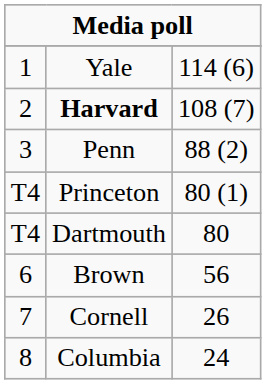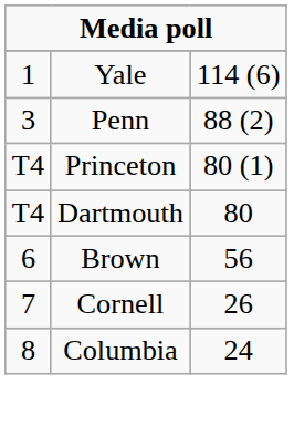 <table class="wikitable">
 <tr align="center">
 <td align="center" Colspan="3"><strong>Media poll</strong></td>
 </tr>
 <tr align="center">
 </tr>
 <tr align="center">
 <td>1</td>
 <td>Yale</td>
 <td>114 (6)</td>
-</tr>
-<tr align="center">
-<td>2</td>
-<td><strong>Harvard</strong></td>
-<td>108 (7)</td>
 </tr>
 <tr align="center">
 <td>3</td>
 <td>Penn</td>
 <td>88 (2)</td>
 </tr>
 <tr align="center">
 <td>T4</td>
 <td>Princeton</td>
 <td>80 (1)</td>
 </tr>
 <tr align="center">
 <td>T4</td>
 <td>Dartmouth</td>
 <td>80</td>
 </tr>
 <tr align="center">
 <td>6</td>
 <td>Brown</td>
 <td>56</td>
 </tr>
 <tr align="center">
 <td>7</td>
 <td>Cornell</td>
 <td>26</td>
 </tr>
 <tr align="center">
 <td>8</td>
 <td>Columbia</td>
 <td>24</td>
 </tr>
 </table>
